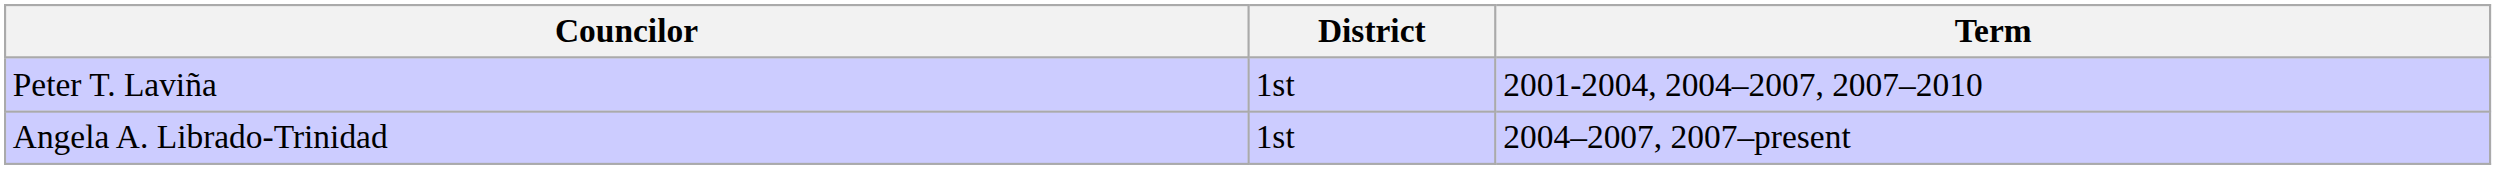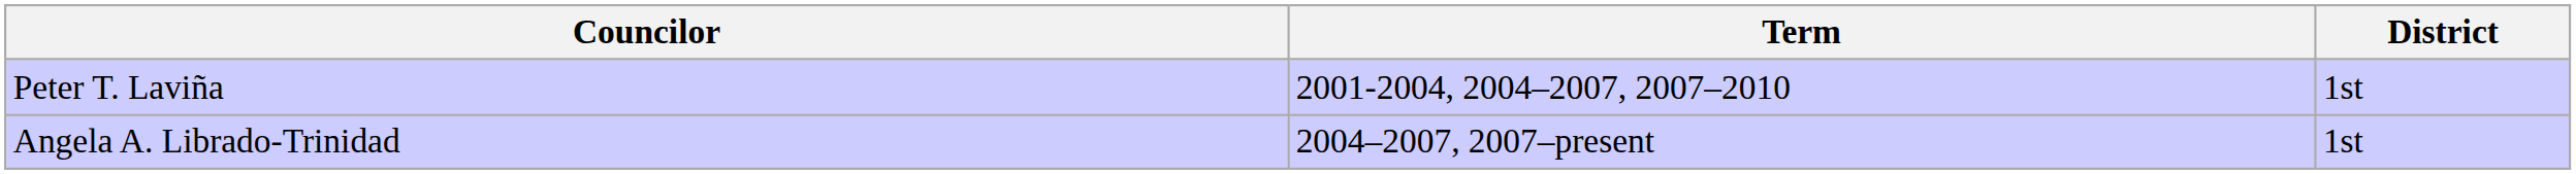 <table class="wikitable" width=60%>
 <tr bgcolor=#cccccc>
 <th width=50%>Councilor</th>
+<th>Term</th>
 <th>District</th>
-<th>Term</th>
 </tr>
 <tr style="background:#ccccff">
 <td>Peter T. Laviña</td>
+<td>2001-2004, 2004–2007, 2007–2010</td>
 <td>1st</td>
-<td>2001-2004, 2004–2007, 2007–2010</td>
 </tr>
 <tr style="background:#ccccff">
 <td>Angela A. Librado-Trinidad</td>
+<td>2004–2007, 2007–present</td>
 <td>1st</td>
-<td>2004–2007, 2007–present</td>
 </tr>
 </table>
